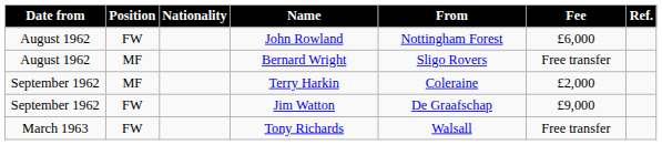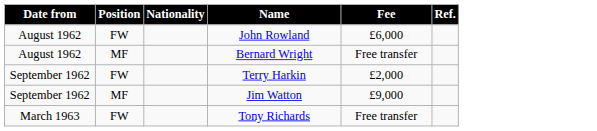 <table class="wikitable" style="text-align:center; font-size:90%; ">
 <tr>
 <th style="background:#000000; color:white; width:100px;">Date from</th>
 <th style="background:#000000; color:white; width:50px;">Position</th>
 <th style="background:#000000; color:white; width:50px;">Nationality</th>
 <th style="background:#000000; color:white; width:150px;">Name</th>
-<th style="background:#000000; color:white; width:150px;">From</th>
 <th style="background:#000000; color:white; width:100px;">Fee</th>
 <th style="background:#000000; color:white; width:25px;">Ref.</th>
 </tr>
 <tr>
 <td>August 1962</td>
 <td>FW</td>
 <td></td>
 <td><a href='#'>John Rowland</a></td>
-<td><a href='#'>Nottingham Forest</a></td>
 <td>£6,000</td>
 <td></td>
 </tr>
 <tr>
 <td>August 1962</td>
 <td>MF</td>
 <td></td>
 <td><a href='#'>Bernard Wright</a></td>
-<td> <a href='#'>Sligo Rovers</a></td>
 <td>Free transfer</td>
+<td></td>
+</tr>
+<tr>
+<td>September 1962</td>
+<td>FW</td>
+<td></td>
+<td><a href='#'>Terry Harkin</a></td>
+<td>£2,000</td>
 <td></td>
 </tr>
 <tr>
 <td>September 1962</td>
 <td>MF</td>
 <td></td>
-<td><a href='#'>Terry Harkin</a></td>
-<td> <a href='#'>Coleraine</a></td>
-<td>£2,000</td>
-<td></td>
-</tr>
-<tr>
-<td>September 1962</td>
-<td>FW</td>
-<td></td>
 <td><a href='#'>Jim Watton</a></td>
-<td> <a href='#'>De Graafschap</a></td>
 <td>£9,000</td>
 <td></td>
 </tr>
 <tr>
 <td>March 1963</td>
 <td>FW</td>
 <td></td>
 <td><a href='#'>Tony Richards</a></td>
-<td><a href='#'>Walsall</a></td>
 <td>Free transfer</td>
 <td></td>
 </tr>
 </table>
